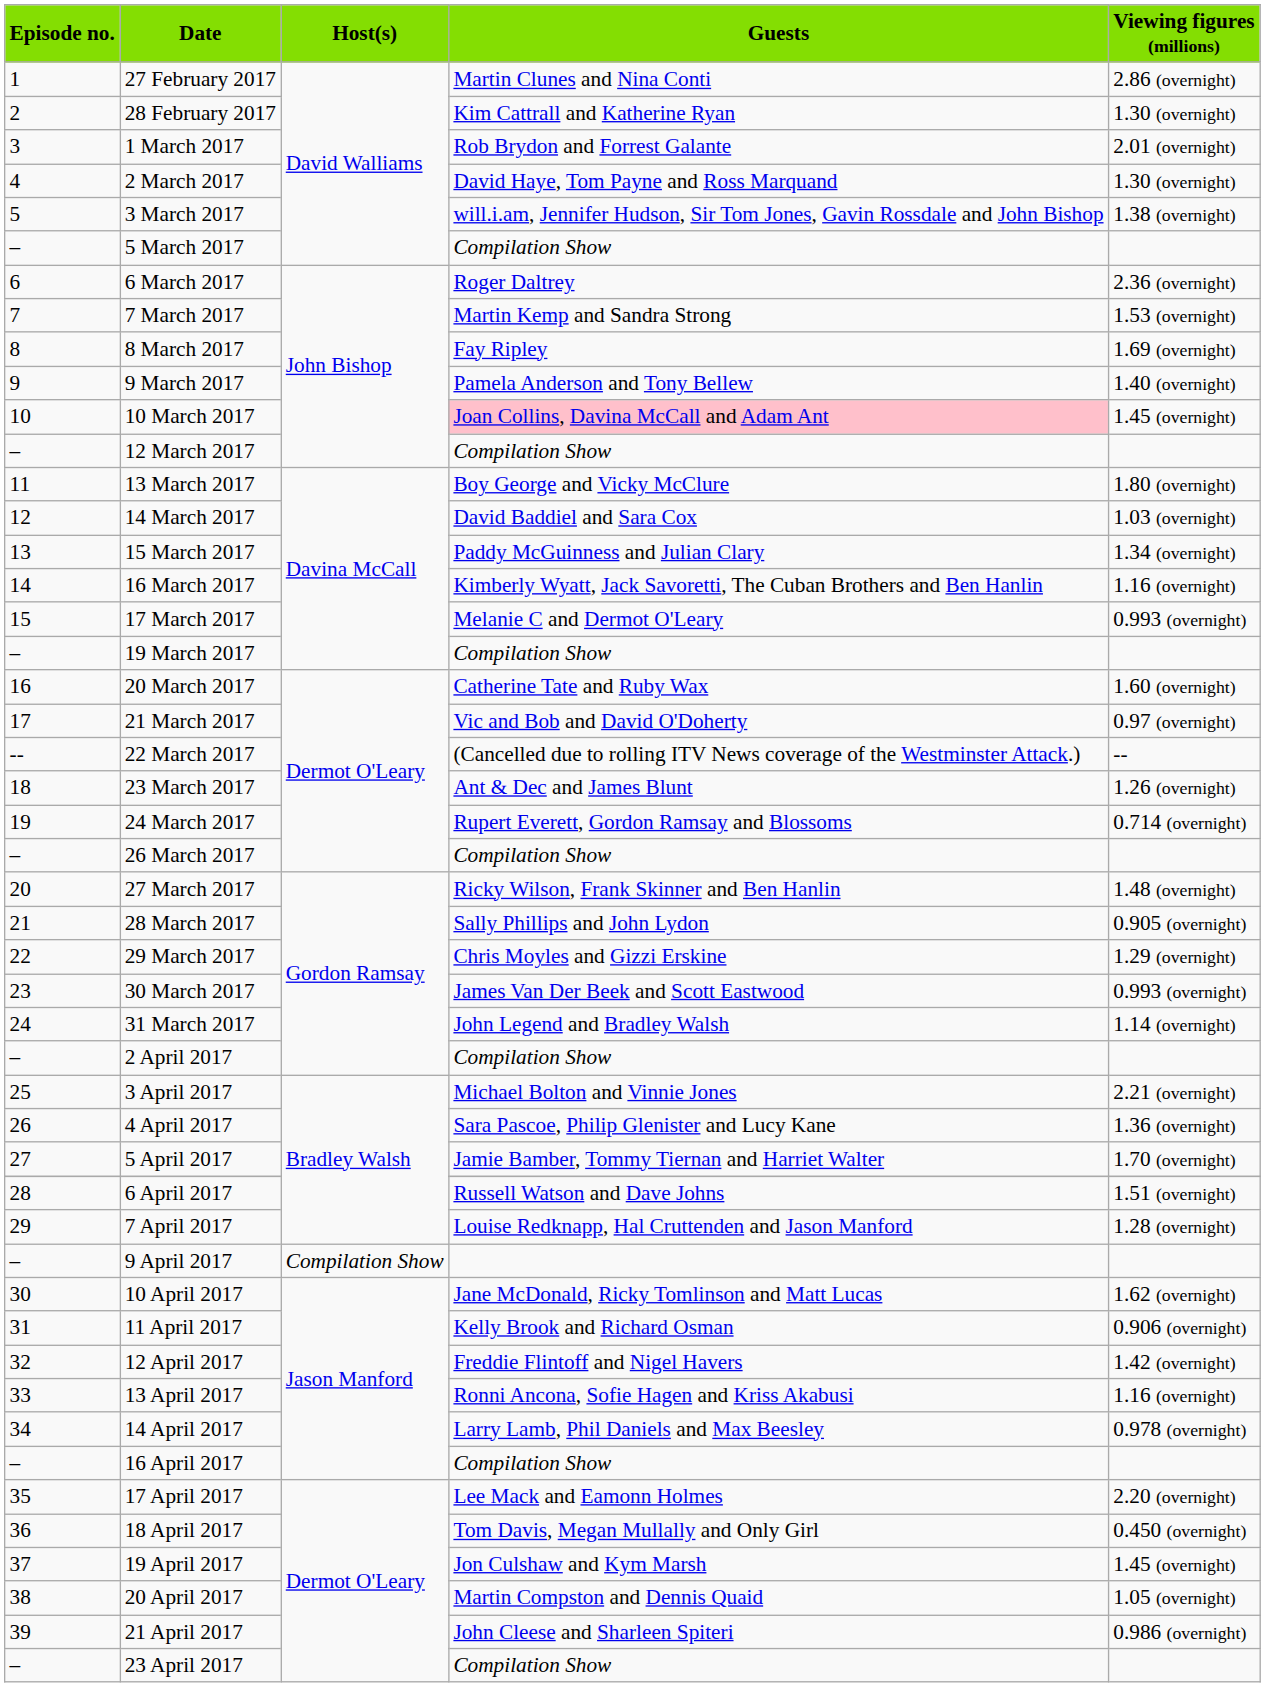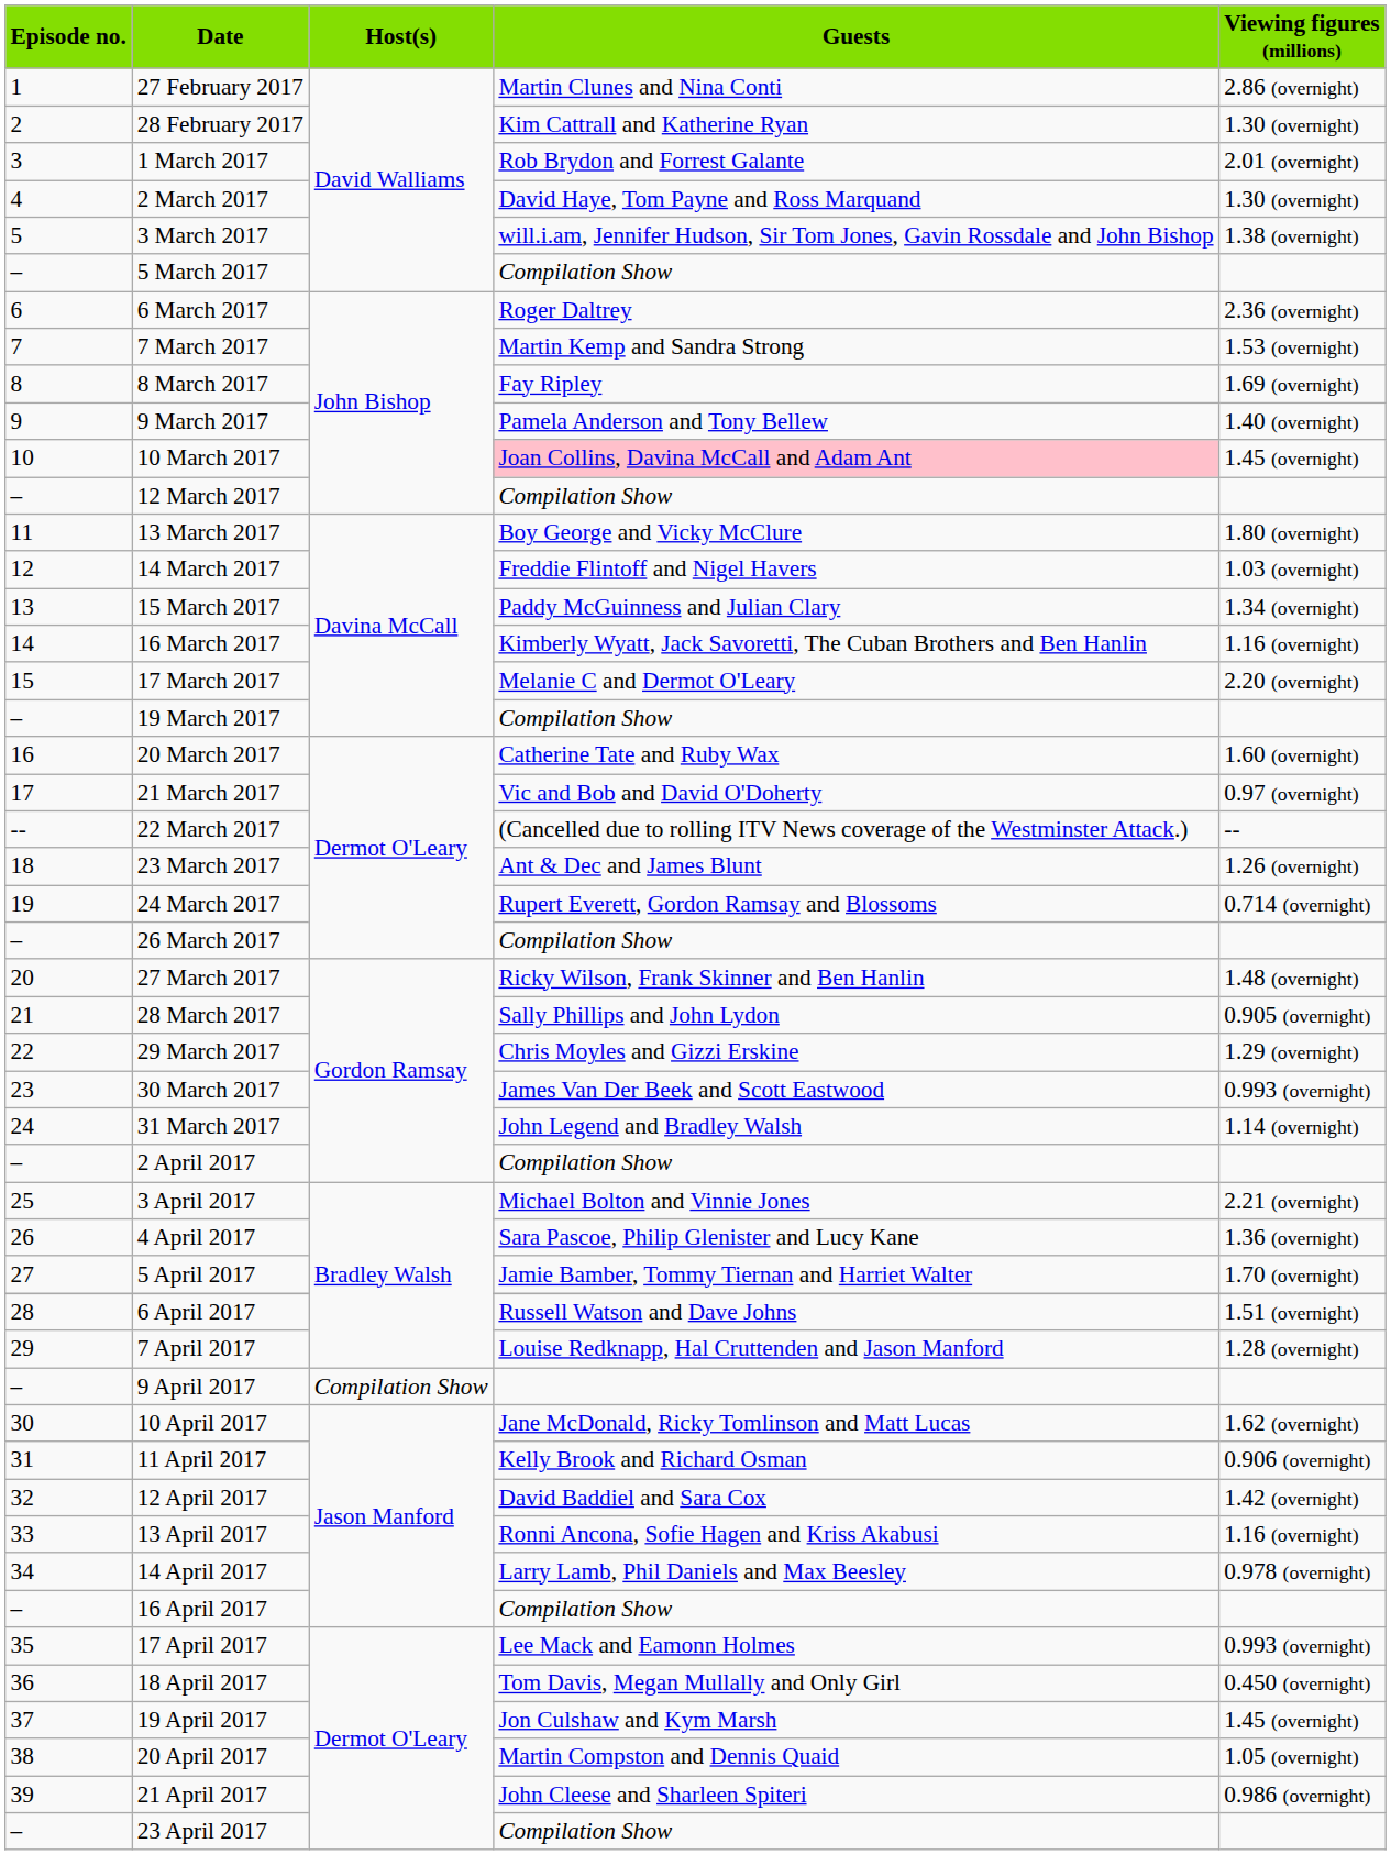 <table class="wikitable">
 <tr>
 <th style="background:#84DE02; color:#000;">Episode no.</th>
 <th style="background:#84DE02; color:#000;">Date</th>
 <th style="background:#84DE02; color:#000;">Host(s)</th>
 <th style="background:#84DE02; color:#000;">Guests</th>
 <th style="background:#84DE02; color:#000;">Viewing figures<br><small>(millions)</small></th>
 </tr>
 <tr>
 <td>1</td>
 <td>27 February 2017</td>
 <td rowspan=6><a href='#'>David Walliams</a></td>
 <td><a href='#'>Martin Clunes</a> and <a href='#'>Nina Conti</a></td>
 <td>2.86 <small>(overnight)</small></td>
 </tr>
 <tr>
 <td>2</td>
 <td>28 February 2017</td>
 <td><a href='#'>Kim Cattrall</a> and <a href='#'>Katherine Ryan</a></td>
 <td>1.30 <small>(overnight)</small></td>
 </tr>
 <tr>
 <td>3</td>
 <td>1 March 2017</td>
 <td><a href='#'>Rob Brydon</a> and <a href='#'>Forrest Galante</a></td>
 <td>2.01 <small>(overnight)</small></td>
 </tr>
 <tr>
 <td>4</td>
 <td>2 March 2017</td>
 <td><a href='#'>David Haye</a>, <a href='#'>Tom Payne</a> and <a href='#'>Ross Marquand</a></td>
 <td>1.30 <small>(overnight)</small></td>
 </tr>
 <tr>
 <td>5</td>
 <td>3 March 2017</td>
 <td><a href='#'>will.i.am</a>, <a href='#'>Jennifer Hudson</a>, <a href='#'>Sir Tom Jones</a>, <a href='#'>Gavin Rossdale</a> and <a href='#'>John Bishop</a></td>
 <td>1.38 <small>(overnight)</small></td>
 </tr>
 <tr>
 <td>–</td>
 <td>5 March 2017</td>
 <td><em>Compilation Show</em></td>
 <td></td>
 </tr>
 <tr>
 <td>6</td>
 <td>6 March 2017</td>
 <td rowspan=6><a href='#'>John Bishop</a></td>
 <td><a href='#'>Roger Daltrey</a></td>
 <td>2.36 <small>(overnight)</small></td>
 </tr>
 <tr>
 <td>7</td>
 <td>7 March 2017</td>
 <td><a href='#'>Martin Kemp</a> and Sandra Strong</td>
 <td>1.53 <small>(overnight)</small></td>
 </tr>
 <tr>
 <td>8</td>
 <td>8 March 2017</td>
 <td><a href='#'>Fay Ripley</a></td>
 <td>1.69 <small>(overnight)</small></td>
 </tr>
 <tr>
 <td>9</td>
 <td>9 March 2017</td>
 <td><a href='#'>Pamela Anderson</a> and <a href='#'>Tony Bellew</a></td>
 <td>1.40 <small>(overnight)</small></td>
 </tr>
 <tr>
 <td>10</td>
 <td>10 March 2017</td>
 <td style="background: pink;"><a href='#'>Joan Collins</a>, <a href='#'>Davina McCall</a> and <a href='#'>Adam Ant</a></td>
 <td>1.45 <small>(overnight)</small></td>
 </tr>
 <tr>
 <td>–</td>
 <td>12 March 2017</td>
 <td><em>Compilation Show</em></td>
 <td></td>
 </tr>
 <tr>
 <td>11</td>
 <td>13 March 2017</td>
 <td rowspan=6><a href='#'>Davina McCall</a></td>
 <td><a href='#'>Boy George</a> and <a href='#'>Vicky McClure</a></td>
 <td>1.80 <small>(overnight)</small></td>
 </tr>
 <tr>
 <td>12</td>
 <td>14 March 2017</td>
-<td><a href='#'>David Baddiel</a> and <a href='#'>Sara Cox</a></td>
+<td><a href='#'>Freddie Flintoff</a> and <a href='#'>Nigel Havers</a></td>
 <td>1.03 <small>(overnight)</small></td>
 </tr>
 <tr>
 <td>13</td>
 <td>15 March 2017</td>
 <td><a href='#'>Paddy McGuinness</a> and <a href='#'>Julian Clary</a></td>
 <td>1.34 <small>(overnight)</small></td>
 </tr>
 <tr>
 <td>14</td>
 <td>16 March 2017</td>
 <td><a href='#'>Kimberly Wyatt</a>, <a href='#'>Jack Savoretti</a>, The Cuban Brothers and <a href='#'>Ben Hanlin</a></td>
 <td>1.16 <small>(overnight)</small></td>
 </tr>
 <tr>
 <td>15</td>
 <td>17 March 2017</td>
 <td><a href='#'>Melanie C</a> and <a href='#'>Dermot O'Leary</a></td>
-<td>0.993 <small>(overnight)</small></td>
+<td>2.20 <small>(overnight)</small></td>
 </tr>
 <tr>
 <td>–</td>
 <td>19 March 2017</td>
 <td><em>Compilation Show</em></td>
 <td></td>
 </tr>
 <tr>
 <td>16</td>
 <td>20 March 2017</td>
 <td rowspan=6><a href='#'>Dermot O'Leary</a></td>
 <td><a href='#'>Catherine Tate</a> and <a href='#'>Ruby Wax</a></td>
 <td>1.60 <small>(overnight)</small></td>
 </tr>
 <tr>
 <td>17</td>
 <td>21 March 2017</td>
 <td><a href='#'>Vic and Bob</a> and <a href='#'>David O'Doherty</a></td>
 <td>0.97 <small>(overnight)</small></td>
 </tr>
 <tr>
 <td>--</td>
 <td>22 March 2017</td>
 <td>(Cancelled due to rolling ITV News coverage of the <a href='#'>Westminster Attack</a>.)</td>
 <td>--</td>
 </tr>
 <tr>
 <td>18</td>
 <td>23 March 2017</td>
 <td><a href='#'>Ant & Dec</a> and <a href='#'>James Blunt</a></td>
 <td>1.26 <small>(overnight)</small></td>
 </tr>
 <tr>
 <td>19</td>
 <td>24 March 2017</td>
 <td><a href='#'>Rupert Everett</a>, <a href='#'>Gordon Ramsay</a> and <a href='#'>Blossoms</a></td>
 <td>0.714 <small>(overnight)</small></td>
 </tr>
 <tr>
 <td>–</td>
 <td>26 March 2017</td>
 <td><em>Compilation Show</em></td>
 <td></td>
 </tr>
 <tr>
 <td>20</td>
 <td>27 March 2017</td>
 <td rowspan=6><a href='#'>Gordon Ramsay</a></td>
 <td><a href='#'>Ricky Wilson</a>, <a href='#'>Frank Skinner</a> and <a href='#'>Ben Hanlin</a></td>
 <td>1.48 <small>(overnight)</small></td>
 </tr>
 <tr>
 <td>21</td>
 <td>28 March 2017</td>
 <td><a href='#'>Sally Phillips</a> and <a href='#'>John Lydon</a></td>
 <td>0.905 <small>(overnight)</small></td>
 </tr>
 <tr>
 <td>22</td>
 <td>29 March 2017</td>
 <td><a href='#'>Chris Moyles</a> and <a href='#'>Gizzi Erskine</a></td>
 <td>1.29 <small>(overnight)</small></td>
 </tr>
 <tr>
 <td>23</td>
 <td>30 March 2017</td>
 <td><a href='#'>James Van Der Beek</a> and <a href='#'>Scott Eastwood</a></td>
 <td>0.993 <small>(overnight)</small></td>
 </tr>
 <tr>
 <td>24</td>
 <td>31 March 2017</td>
 <td><a href='#'>John Legend</a> and <a href='#'>Bradley Walsh</a></td>
 <td>1.14 <small>(overnight)</small></td>
 </tr>
 <tr>
 <td>–</td>
 <td>2 April 2017</td>
 <td><em>Compilation Show</em></td>
 <td></td>
 </tr>
 <tr>
 <td>25</td>
 <td>3 April 2017</td>
 <td rowspan=6><a href='#'>Bradley Walsh</a></td>
 <td><a href='#'>Michael Bolton</a> and <a href='#'>Vinnie Jones</a></td>
 <td>2.21 <small>(overnight)</small></td>
 </tr>
 <tr>
 <td>26</td>
 <td>4 April 2017</td>
 <td><a href='#'>Sara Pascoe</a>, <a href='#'>Philip Glenister</a> and Lucy Kane</td>
 <td>1.36 <small>(overnight)</small></td>
 </tr>
 <tr>
 <td>27</td>
 <td>5 April 2017</td>
 <td><a href='#'>Jamie Bamber</a>, <a href='#'>Tommy Tiernan</a> and <a href='#'>Harriet Walter</a></td>
 <td>1.70 <small>(overnight)</small></td>
 </tr>
 <tr>
 </tr>
 <tr>
 <td>28</td>
 <td>6 April 2017</td>
 <td><a href='#'>Russell Watson</a> and <a href='#'>Dave Johns</a></td>
 <td>1.51 <small>(overnight)</small></td>
 </tr>
 <tr>
 <td>29</td>
 <td>7 April 2017</td>
 <td><a href='#'>Louise Redknapp</a>, <a href='#'>Hal Cruttenden</a> and <a href='#'>Jason Manford</a></td>
 <td>1.28 <small>(overnight)</small></td>
 </tr>
 <tr>
 <td>–</td>
 <td>9 April 2017</td>
 <td><em>Compilation Show</em></td>
 <td></td>
 </tr>
 <tr>
 <td>30</td>
 <td>10 April 2017</td>
 <td rowspan=6><a href='#'>Jason Manford</a></td>
 <td><a href='#'>Jane McDonald</a>, <a href='#'>Ricky Tomlinson</a> and <a href='#'>Matt Lucas</a></td>
 <td>1.62 <small>(overnight)</small></td>
 </tr>
 <tr>
 <td>31</td>
 <td>11 April 2017</td>
 <td><a href='#'>Kelly Brook</a> and <a href='#'>Richard Osman</a></td>
 <td>0.906 <small>(overnight)</small></td>
 </tr>
 <tr>
 <td>32</td>
 <td>12 April 2017</td>
-<td><a href='#'>Freddie Flintoff</a> and <a href='#'>Nigel Havers</a></td>
+<td><a href='#'>David Baddiel</a> and <a href='#'>Sara Cox</a></td>
 <td>1.42 <small>(overnight)</small></td>
 </tr>
 <tr>
 <td>33</td>
 <td>13 April 2017</td>
 <td><a href='#'>Ronni Ancona</a>, <a href='#'>Sofie Hagen</a> and <a href='#'>Kriss Akabusi</a></td>
 <td>1.16 <small>(overnight)</small></td>
 </tr>
 <tr>
 <td>34</td>
 <td>14 April 2017</td>
 <td><a href='#'>Larry Lamb</a>, <a href='#'>Phil Daniels</a> and <a href='#'>Max Beesley</a></td>
 <td>0.978 <small>(overnight)</small></td>
 </tr>
 <tr>
 <td>–</td>
 <td>16 April 2017</td>
 <td><em>Compilation Show</em></td>
 <td></td>
 </tr>
 <tr>
 <td>35</td>
 <td>17 April 2017</td>
 <td rowspan=6><a href='#'>Dermot O'Leary</a></td>
 <td><a href='#'>Lee Mack</a> and <a href='#'>Eamonn Holmes</a></td>
-<td>2.20 <small>(overnight)</small></td>
+<td>0.993 <small>(overnight)</small></td>
 </tr>
 <tr>
 <td>36</td>
 <td>18 April 2017</td>
 <td><a href='#'>Tom Davis</a>, <a href='#'>Megan Mullally</a> and Only Girl</td>
 <td>0.450 <small>(overnight)</small></td>
 </tr>
 <tr>
 <td>37</td>
 <td>19 April 2017</td>
 <td><a href='#'>Jon Culshaw</a> and <a href='#'>Kym Marsh</a></td>
 <td>1.45 <small>(overnight)</small></td>
 </tr>
 <tr>
 <td>38</td>
 <td>20 April 2017</td>
 <td><a href='#'>Martin Compston</a> and <a href='#'>Dennis Quaid</a></td>
 <td>1.05 <small>(overnight)</small></td>
 </tr>
 <tr>
 <td>39</td>
 <td>21 April 2017</td>
 <td><a href='#'>John Cleese</a> and <a href='#'>Sharleen Spiteri</a></td>
 <td>0.986 <small>(overnight)</small></td>
 </tr>
 <tr>
 <td>–</td>
 <td>23 April 2017</td>
 <td><em>Compilation Show</em></td>
 <td></td>
 </tr>
 </table>
